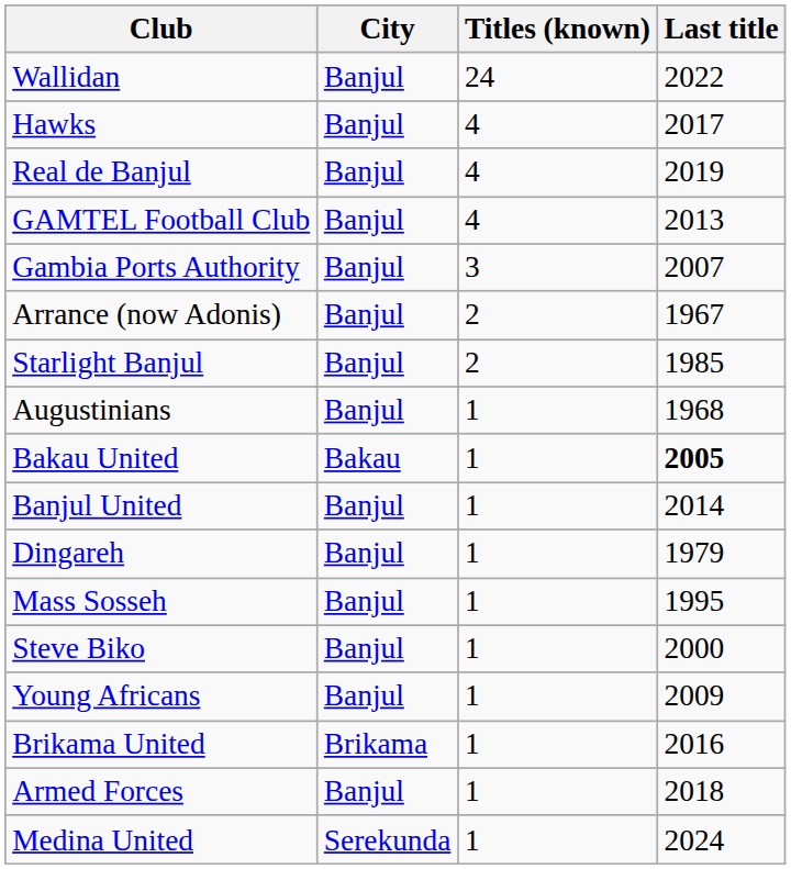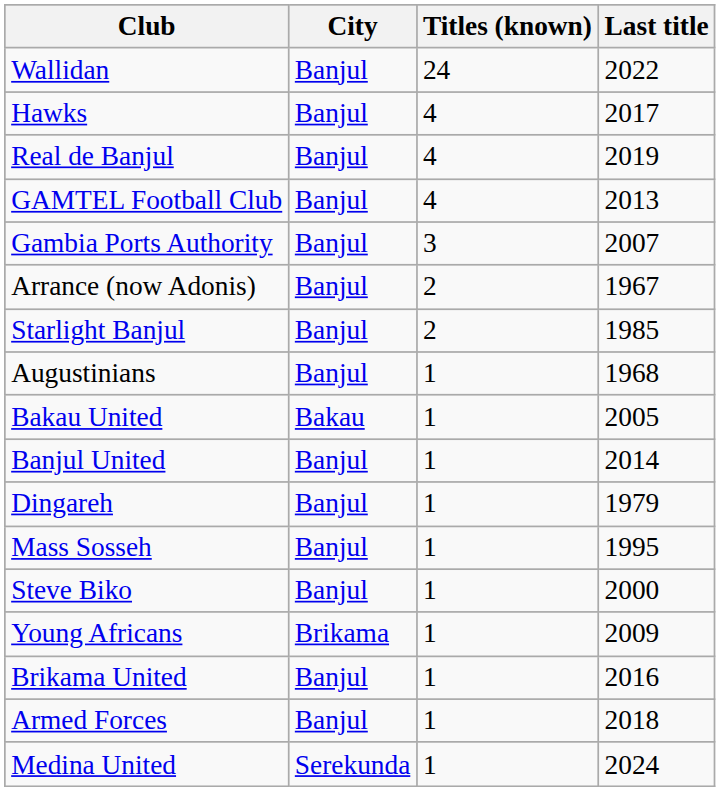 <table class="wikitable">
 <tr>
 <th>Club</th>
 <th>City</th>
 <th>Titles (known)</th>
 <th>Last title</th>
 </tr>
 <tr>
 <td><a href='#'>Wallidan</a></td>
 <td><a href='#'>Banjul</a></td>
 <td>24</td>
 <td>2022</td>
 </tr>
 <tr>
 <td><a href='#'>Hawks</a></td>
 <td><a href='#'>Banjul</a></td>
 <td>4</td>
 <td>2017</td>
 </tr>
 <tr>
 <td><a href='#'>Real de Banjul</a></td>
 <td><a href='#'>Banjul</a></td>
 <td>4</td>
 <td>2019</td>
 </tr>
 <tr>
 <td><a href='#'>GAMTEL Football Club</a></td>
 <td><a href='#'>Banjul</a></td>
 <td>4</td>
 <td>2013</td>
 </tr>
 <tr>
 <td><a href='#'>Gambia Ports Authority</a></td>
 <td><a href='#'>Banjul</a></td>
 <td>3</td>
 <td>2007</td>
 </tr>
 <tr>
 <td>Arrance (now Adonis)</td>
 <td><a href='#'>Banjul</a></td>
 <td>2</td>
 <td>1967</td>
 </tr>
 <tr>
 <td><a href='#'>Starlight Banjul</a></td>
 <td><a href='#'>Banjul</a></td>
 <td>2</td>
 <td>1985</td>
 </tr>
 <tr>
 <td>Augustinians</td>
 <td><a href='#'>Banjul</a></td>
 <td>1</td>
 <td>1968</td>
 </tr>
 <tr>
 <td><a href='#'>Bakau United</a></td>
 <td><a href='#'>Bakau</a></td>
 <td>1</td>
-<td><strong>2005</strong></td>
+<td>2005</td>
 </tr>
 <tr>
 <td><a href='#'>Banjul United</a></td>
 <td><a href='#'>Banjul</a></td>
 <td>1</td>
 <td>2014</td>
 </tr>
 <tr>
 <td><a href='#'>Dingareh</a></td>
 <td><a href='#'>Banjul</a></td>
 <td>1</td>
 <td>1979</td>
 </tr>
 <tr>
 <td><a href='#'>Mass Sosseh</a></td>
 <td><a href='#'>Banjul</a></td>
 <td>1</td>
 <td>1995</td>
 </tr>
 <tr>
 <td><a href='#'>Steve Biko</a></td>
 <td><a href='#'>Banjul</a></td>
 <td>1</td>
 <td>2000</td>
 </tr>
 <tr>
 <td><a href='#'>Young Africans</a></td>
-<td><a href='#'>Banjul</a></td>
+<td><a href='#'>Brikama</a></td>
 <td>1</td>
 <td>2009</td>
 </tr>
 <tr>
 <td><a href='#'>Brikama United</a></td>
-<td><a href='#'>Brikama</a></td>
+<td><a href='#'>Banjul</a></td>
 <td>1</td>
 <td>2016</td>
 </tr>
 <tr>
 <td><a href='#'>Armed Forces</a></td>
 <td><a href='#'>Banjul</a></td>
 <td>1</td>
 <td>2018</td>
 </tr>
 <tr>
 <td><a href='#'>Medina United</a></td>
 <td><a href='#'>Serekunda</a></td>
 <td>1</td>
 <td>2024</td>
 </tr>
 </table>
